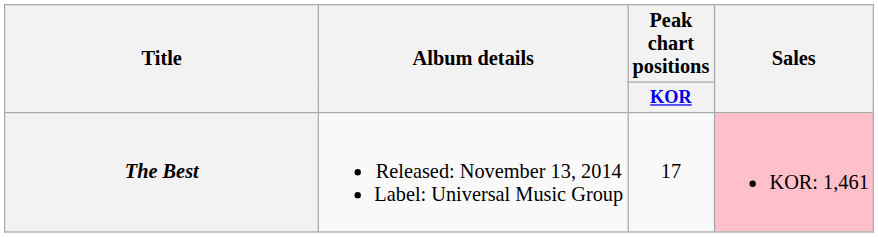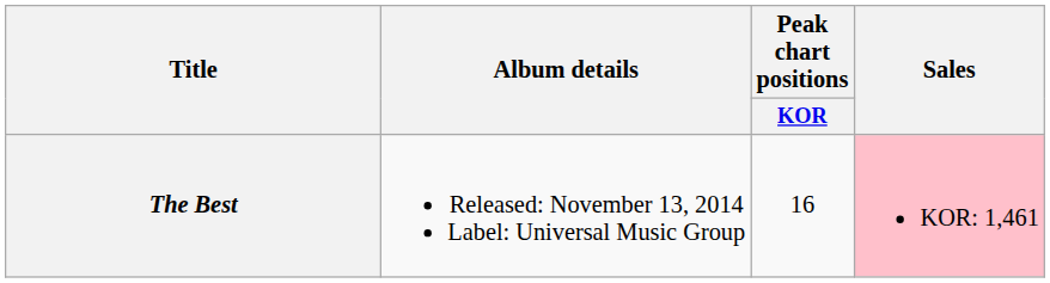 <table class="wikitable plainrowheaders" style="text-align:center;">
 <tr>
 <th rowspan="2" scope="col" style="width:15em;">Title</th>
 <th rowspan="2" scope="col">Album details</th>
 <th>Peak chart positions</th>
 <th rowspan="2" scope="col">Sales</th>
 </tr>
 <tr>
 <th scope="col" style="width:2.5em;font-size:90%;"><a href='#'>KOR</a><br></th>
 </tr>
 <tr>
 <th scope="row"><em>The Best</em></th>
 <td><br><ul><li>Released: November 13, 2014</li><li>Label: Universal Music Group</li></ul></td>
-<td>17</td>
+<td>16</td>
 <td style="background: pink;"><br><ul><li>KOR: 1,461</li></ul></td>
 </tr>
 </table>
